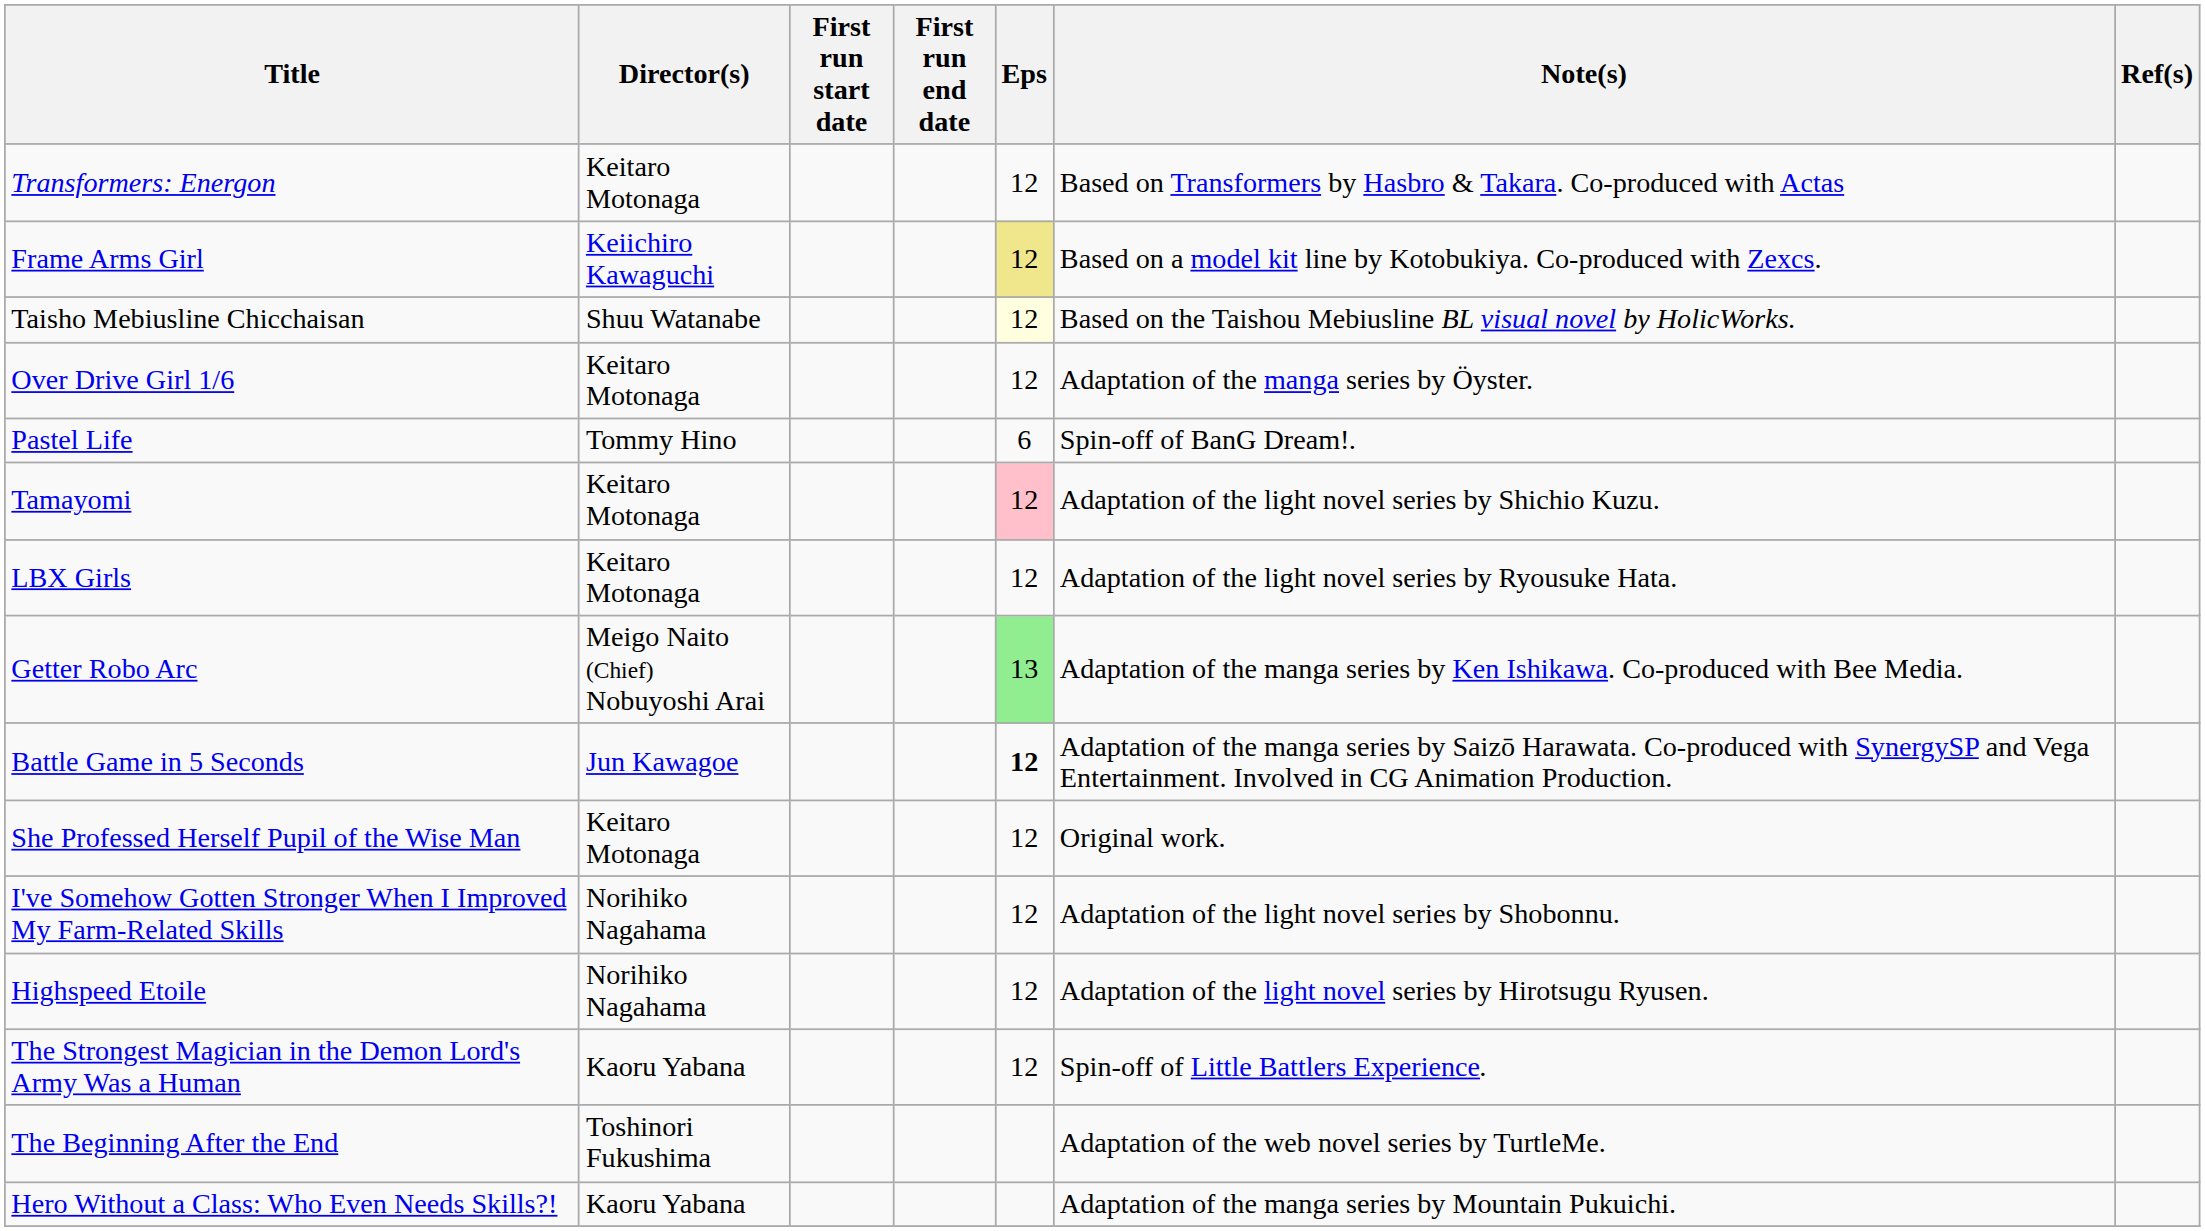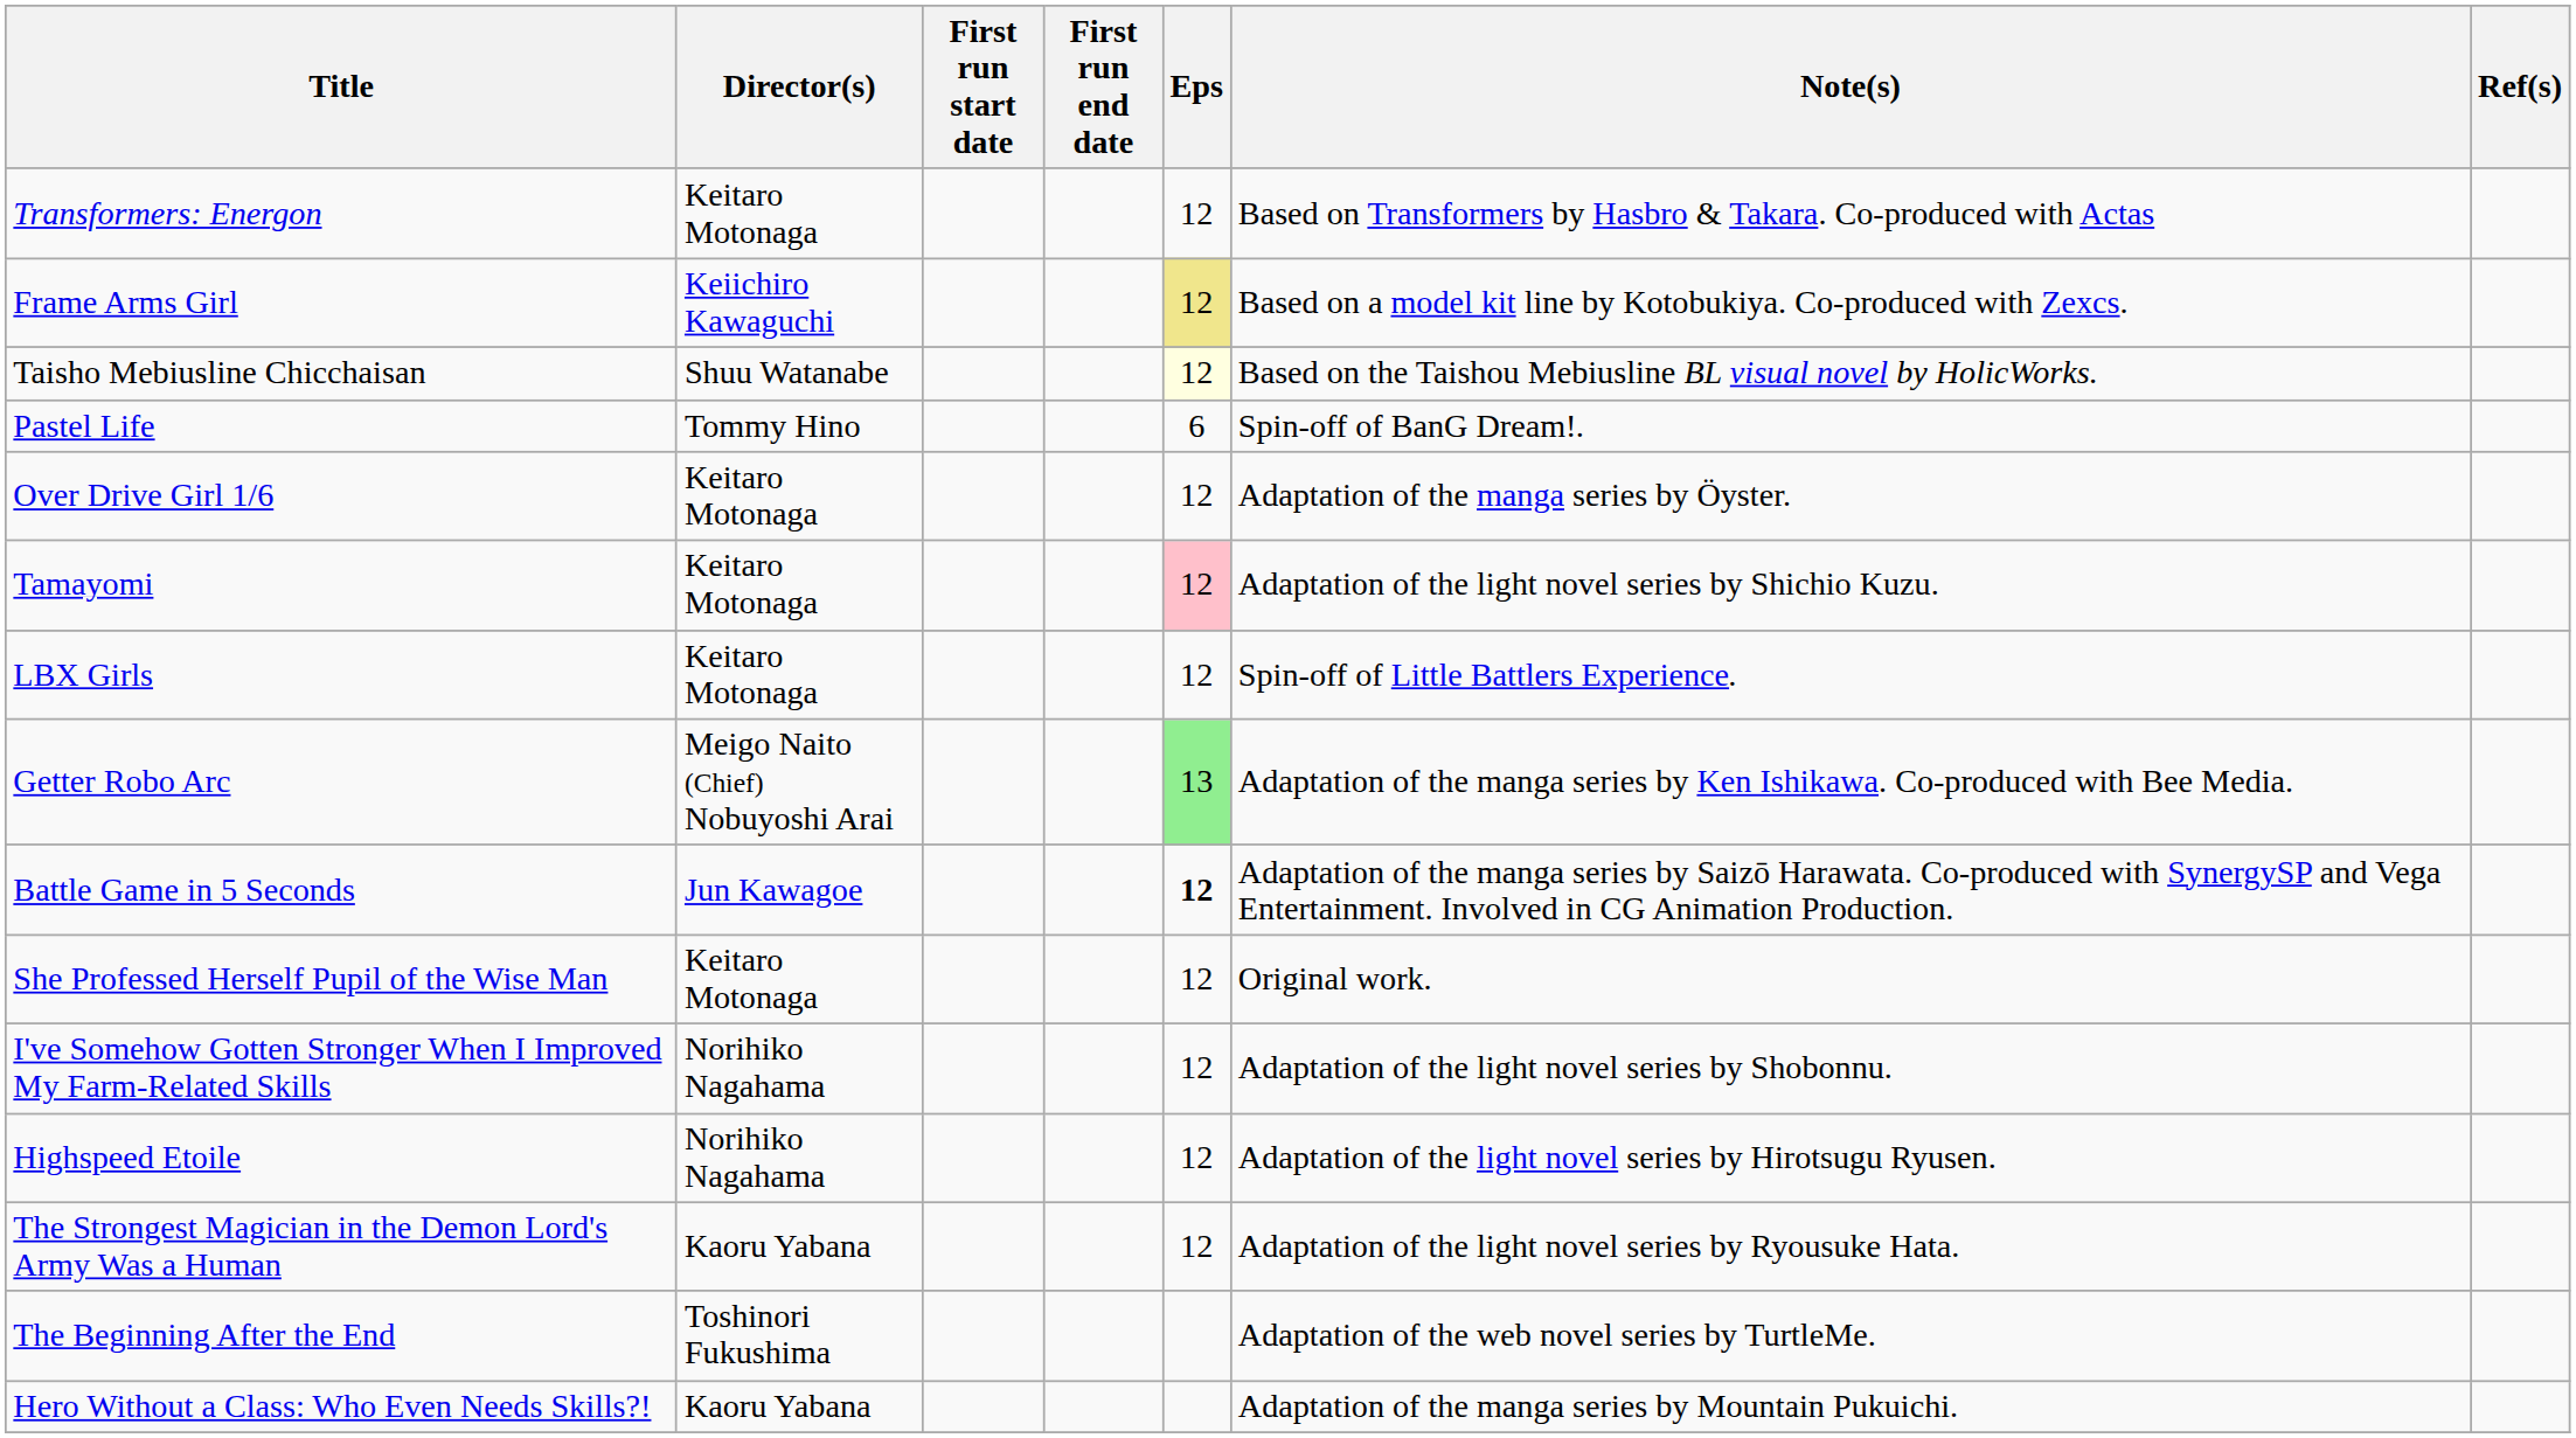 <table class="wikitable sortable">
 <tr>
 <th scope="col">Title</th>
 <th scope="col">Director(s)</th>
 <th scope="col">First run<br>start date</th>
 <th scope="col">First run<br>end date</th>
 <th scope="col" class="unsortable">Eps</th>
 <th scope="col" class="unsortable">Note(s)</th>
 <th scope="col" class="unsortable">Ref(s)</th>
 </tr>
 <tr>
 <td><em><a href='#'>Transformers: Energon</a></td>
 <td>Keitaro Motonaga</td>
 <td></td>
 <td></td>
 <td style="text-align:center">12</td>
 <td>Based on <a href='#'>Transformers</a> by <a href='#'>Hasbro</a> & <a href='#'>Takara</a>. Co-produced with <a href='#'>Actas</a></td>
 </tr>
 <tr>
 <td></em><a href='#'>Frame Arms Girl</a><em></td>
 <td><a href='#'>Keiichiro Kawaguchi</a></td>
 <td></td>
 <td></td>
 <td style="background: khaki; text-align:center">12</td>
 <td>Based on a <a href='#'>model kit</a> line by Kotobukiya. Co-produced with <a href='#'>Zexcs</a>.</td>
 <td style="text-align:center"></td>
 </tr>
 <tr>
 <td></em>Taisho Mebiusline Chicchaisan<em></td>
 <td>Shuu Watanabe</td>
 <td></td>
 <td></td>
 <td style="background: lightyellow; text-align:center">12</td>
 <td>Based on the </em>Taishou Mebiusline<em> BL <a href='#'>visual novel</a> by HolicWorks.</td>
 <td style="text-align:center"></td>
 </tr>
 <tr>
+<td></em><a href='#'>Pastel Life</a><em></td>
+<td>Tommy Hino</td>
+<td></td>
+<td></td>
+<td style="text-align:center">6</td>
+<td>Spin-off of </em>BanG Dream!<em>.</td>
+<td style="text-align:center"></td>
+</tr>
+<tr>
 <td></em><a href='#'>Over Drive Girl 1/6</a><em></td>
 <td>Keitaro Motonaga</td>
 <td></td>
 <td></td>
 <td style="text-align:center">12</td>
 <td>Adaptation of the <a href='#'>manga</a> series by Öyster.</td>
-<td style="text-align:center"></td>
-</tr>
-<tr>
-<td></em><a href='#'>Pastel Life</a><em></td>
-<td>Tommy Hino</td>
-<td></td>
-<td></td>
-<td style="text-align:center">6</td>
-<td>Spin-off of </em>BanG Dream!<em>.</td>
 <td style="text-align:center"></td>
 </tr>
 <tr>
 <td></em><a href='#'>Tamayomi</a><em></td>
 <td>Keitaro Motonaga</td>
 <td></td>
 <td></td>
 <td style="background: pink; text-align:center">12</td>
 <td>Adaptation of the light novel series by Shichio Kuzu.</td>
 <td style="text-align:center"></td>
 </tr>
 <tr>
 <td></em><a href='#'>LBX Girls</a><em></td>
 <td>Keitaro Motonaga</td>
 <td></td>
 <td></td>
 <td style="text-align:center">12</td>
-<td>Adaptation of the light novel series by Ryousuke Hata.</td>
+<td>Spin-off of </em><a href='#'>Little Battlers Experience</a><em>.</td>
 <td style="text-align:center"></td>
 </tr>
 <tr>
 <td></em><a href='#'>Getter Robo Arc</a><em></td>
 <td>Meigo Naito <small>(Chief)</small><br>Nobuyoshi Arai</td>
 <td></td>
 <td></td>
 <td style="background: lightgreen; text-align:center">13</td>
 <td>Adaptation of the manga series by <a href='#'>Ken Ishikawa</a>. Co-produced with Bee Media.</td>
 <td style="text-align:center"></td>
 </tr>
 <tr>
 <td></em><a href='#'>Battle Game in 5 Seconds</a><em></td>
 <td><a href='#'>Jun Kawagoe</a></td>
 <td></td>
 <td></td>
 <td style="text-align:center"><strong>12</strong></td>
 <td>Adaptation of the manga series by Saizō Harawata. Co-produced with <a href='#'>SynergySP</a> and Vega Entertainment. Involved in CG Animation Production.</td>
 <td style="text-align:center"></td>
 </tr>
 <tr>
 <td></em><a href='#'>She Professed Herself Pupil of the Wise Man</a><em></td>
 <td>Keitaro Motonaga</td>
 <td></td>
 <td></td>
 <td style="text-align:center">12</td>
 <td>Original work.</td>
 <td style="text-align:center"></td>
 </tr>
 <tr>
 <td></em><a href='#'>I've Somehow Gotten Stronger When I Improved My Farm-Related Skills</a><em></td>
 <td>Norihiko Nagahama</td>
 <td></td>
 <td></td>
 <td style="text-align:center">12</td>
 <td>Adaptation of the light novel series by Shobonnu.</td>
 <td style="text-align:center"></td>
 </tr>
 <tr>
 <td></em><a href='#'>Highspeed Etoile</a><em></td>
 <td>Norihiko Nagahama</td>
 <td></td>
 <td></td>
 <td style="text-align:center">12</td>
 <td>Adaptation of the <a href='#'>light novel</a> series by Hirotsugu Ryusen.</td>
 <td style="text-align:center"></td>
 </tr>
 <tr>
 <td></em><a href='#'>The Strongest Magician in the Demon Lord's Army Was a Human</a><em></td>
 <td>Kaoru Yabana</td>
 <td></td>
 <td></td>
 <td style="text-align:center">12</td>
-<td>Spin-off of </em><a href='#'>Little Battlers Experience</a><em>.</td>
+<td>Adaptation of the light novel series by Ryousuke Hata.</td>
 <td style="text-align:center"></td>
 </tr>
 <tr>
 <td></em><a href='#'>The Beginning After the End</a><em></td>
 <td>Toshinori Fukushima</td>
 <td></td>
 <td></td>
 <td style="text-align:center"></td>
 <td>Adaptation of the web novel series by TurtleMe.</td>
 <td style="text-align:center"></td>
 </tr>
 <tr>
 <td></em><a href='#'>Hero Without a Class: Who Even Needs Skills?!</a><em></td>
 <td>Kaoru Yabana</td>
 <td></td>
 <td></td>
 <td style="text-align:center"></td>
 <td>Adaptation of the manga series by Mountain Pukuichi.</td>
 <td style="text-align:center"></td>
 </tr>
 <tr>
 </tr>
 </table>
